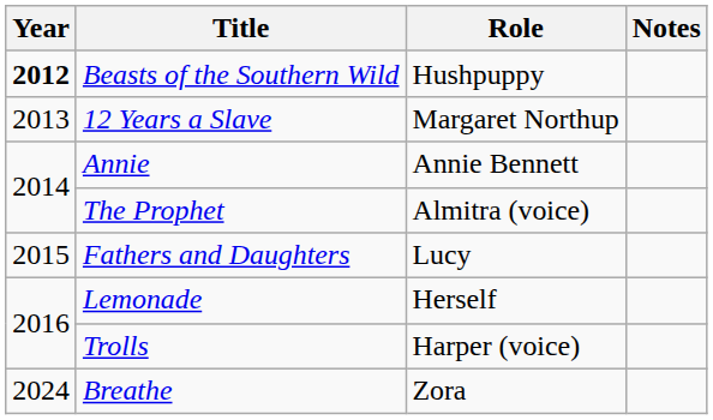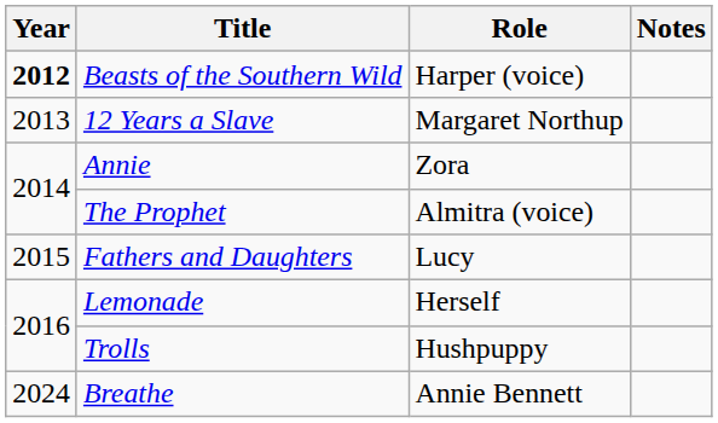 <table class="wikitable sortable">
 <tr>
 <th>Year</th>
 <th>Title</th>
 <th>Role</th>
 <th class="unsortable">Notes</th>
 </tr>
 <tr>
 <td><strong>2012</strong></td>
 <td><em><a href='#'>Beasts of the Southern Wild</a></em></td>
-<td>Hushpuppy</td>
+<td>Harper (voice)</td>
 <td></td>
 </tr>
 <tr>
 <td>2013</td>
 <td><em><a href='#'>12 Years a Slave</a></em></td>
 <td>Margaret Northup</td>
 <td></td>
 </tr>
 <tr>
 <td rowspan="2">2014</td>
 <td><em><a href='#'>Annie</a></em></td>
-<td>Annie Bennett</td>
+<td>Zora</td>
 <td></td>
 </tr>
 <tr>
 <td><em><a href='#'>The Prophet</a></em></td>
 <td>Almitra (voice)</td>
 <td></td>
 </tr>
 <tr>
 <td>2015</td>
 <td><em><a href='#'>Fathers and Daughters</a></em></td>
 <td>Lucy</td>
 <td></td>
 </tr>
 <tr>
 <td rowspan="2">2016</td>
 <td><em><a href='#'>Lemonade</a></em></td>
 <td>Herself</td>
 <td></td>
 </tr>
 <tr>
 <td><em><a href='#'>Trolls</a></em></td>
-<td>Harper (voice)</td>
+<td>Hushpuppy</td>
 <td></td>
 </tr>
 <tr>
 <td>2024</td>
 <td><em><a href='#'>Breathe</a></em></td>
-<td>Zora</td>
+<td>Annie Bennett</td>
 <td></td>
 </tr>
 </table>
